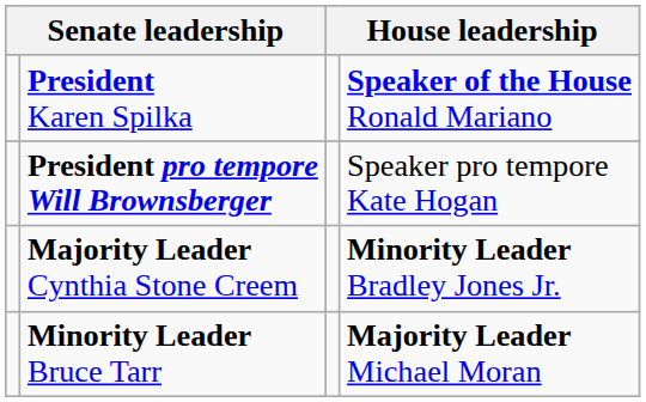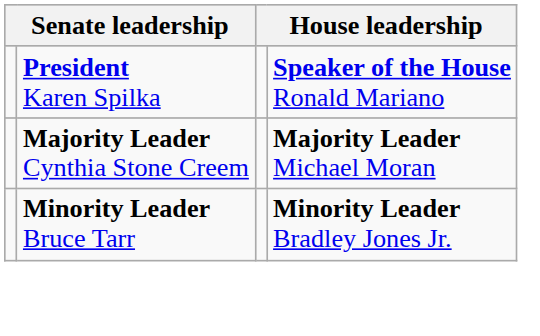 <table class="wikitable">
 <tr>
 <th colspan="2">Senate leadership</th>
 <th colspan="2">House leadership</th>
 </tr>
 <tr>
 <td></td>
 <td><a href='#'><strong>President</strong></a><br> <a href='#'>Karen Spilka</a><br></td>
 <td></td>
 <td><a href='#'><strong>Speaker of the House</strong></a><br> <a href='#'>Ronald Mariano</a><br></td>
 </tr>
 <tr>
 <td></td>
-<td><strong>President <em><a href='#'>pro tempore</a><strong><em><br> <a href='#'>Will Brownsberger</a><br></td>
-<td></td>
-<td></strong>Speaker </em>pro tempore</em></strong><br> <a href='#'>Kate Hogan</a> <br></td>
-</tr>
-<tr>
-<td></td>
 <td><strong>Majority Leader</strong><br> <a href='#'>Cynthia Stone Creem</a> <br></td>
 <td></td>
-<td><strong>Minority Leader</strong><br> <a href='#'>Bradley Jones Jr.</a> <br></td>
+<td><strong>Majority Leader</strong><br><a href='#'>Michael Moran</a> <br></td>
 </tr>
 <tr>
 <td></td>
 <td><strong>Minority Leader</strong><br> <a href='#'>Bruce Tarr</a> <br></td>
 <td></td>
-<td><strong>Majority Leader</strong><br><a href='#'>Michael Moran</a> <br></td>
+<td><strong>Minority Leader</strong><br> <a href='#'>Bradley Jones Jr.</a> <br></td>
 </tr>
 </table>
